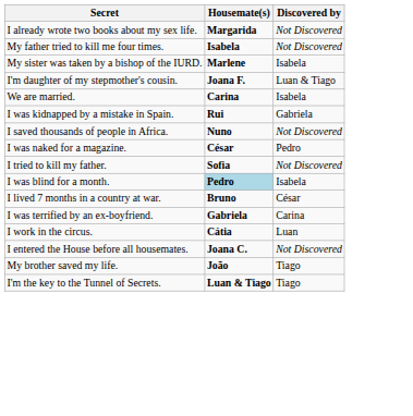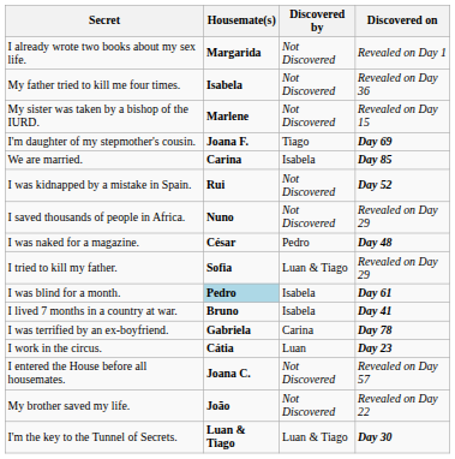 <table class="wikitable">
 <tr>
 <th>Secret</th>
 <th>Housemate(s)</th>
 <th>Discovered by</th>
+<th>Discovered on</th>
 </tr>
 <tr>
 <td>I already wrote two books about my sex life.</td>
 <td><strong>Margarida</strong></td>
 <td><em>Not Discovered</em></td>
+<td><em>Revealed on Day 1</em></td>
 </tr>
 <tr>
 <td>My father tried to kill me four times.</td>
 <td><strong>Isabela</strong></td>
 <td><em>Not Discovered</em></td>
+<td><em>Revealed on Day 36</em></td>
 </tr>
 <tr>
 <td>My sister was taken by a bishop of the IURD.</td>
 <td><strong>Marlene</strong></td>
-<td>Isabela</td>
+<td><em>Not Discovered</em></td>
+<td><em>Revealed on Day 15</em></td>
 </tr>
 <tr>
 <td>I'm daughter of my stepmother's cousin.</td>
 <td><strong>Joana F.</strong></td>
-<td>Luan & Tiago</td>
+<td>Tiago</td>
+<td><strong><em>Day 69</em></strong></td>
 </tr>
 <tr>
 <td>We are married.</td>
 <td><strong>Carina</strong></td>
 <td>Isabela</td>
+<td><strong><em>Day 85</em></strong></td>
 </tr>
 <tr>
 <td>I was kidnapped by a mistake in Spain.</td>
 <td><strong>Rui</strong></td>
-<td>Gabriela</td>
+<td><em>Not Discovered</em></td>
+<td><strong><em>Day 52</em></strong></td>
 </tr>
 <tr>
 <td>I saved thousands of people in Africa.</td>
 <td><strong>Nuno</strong></td>
 <td><em>Not Discovered</em></td>
+<td><em>Revealed on Day 29</em></td>
 </tr>
 <tr>
 <td>I was naked for a magazine.</td>
 <td><strong>César</strong></td>
 <td>Pedro</td>
+<td><strong><em>Day 48</em></strong></td>
 </tr>
 <tr>
 <td>I tried to kill my father.</td>
 <td><strong>Sofia</strong></td>
-<td><em>Not Discovered</em></td>
+<td>Luan & Tiago</td>
+<td><em>Revealed on Day 29</em></td>
 </tr>
 <tr>
 <td>I was blind for a month.</td>
 <td style="background: lightblue;"><strong>Pedro</strong></td>
 <td>Isabela</td>
+<td><strong><em>Day 61</em></strong></td>
 </tr>
 <tr>
 <td>I lived 7 months in a country at war.</td>
 <td><strong>Bruno</strong></td>
-<td>César</td>
+<td>Isabela</td>
+<td><strong><em>Day 41</em></strong></td>
 </tr>
 <tr>
 <td>I was terrified by an ex-boyfriend.</td>
 <td><strong>Gabriela</strong></td>
 <td>Carina</td>
+<td><strong><em>Day 78</em></strong></td>
 </tr>
 <tr>
 <td>I work in the circus.</td>
 <td><strong>Cátia</strong></td>
 <td>Luan</td>
+<td><strong><em>Day 23</em></strong></td>
 </tr>
 <tr>
 <td>I entered the House before all housemates.</td>
 <td><strong>Joana C.</strong></td>
 <td><em>Not Discovered</em></td>
+<td><em>Revealed on Day 57</em></td>
 </tr>
 <tr>
 <td>My brother saved my life.</td>
 <td><strong>João</strong></td>
-<td>Tiago</td>
+<td><em>Not Discovered</em></td>
+<td><em>Revealed on Day 22</em></td>
 </tr>
 <tr>
 <td>I'm the key to the Tunnel of Secrets.</td>
 <td><strong>Luan & Tiago</strong></td>
-<td>Tiago</td>
+<td>Luan & Tiago</td>
+<td><strong><em>Day 30</em></strong></td>
 </tr>
 </table>
